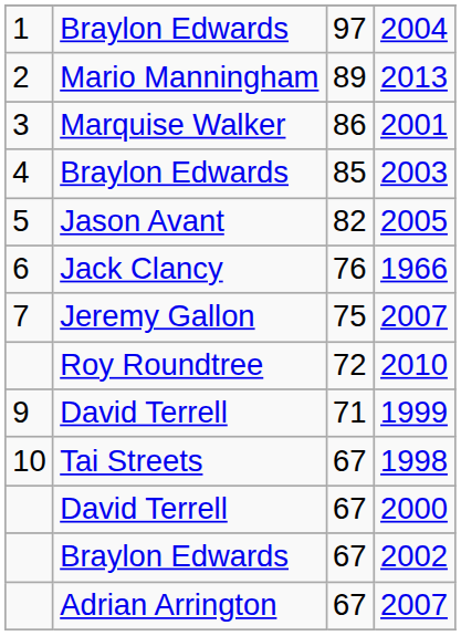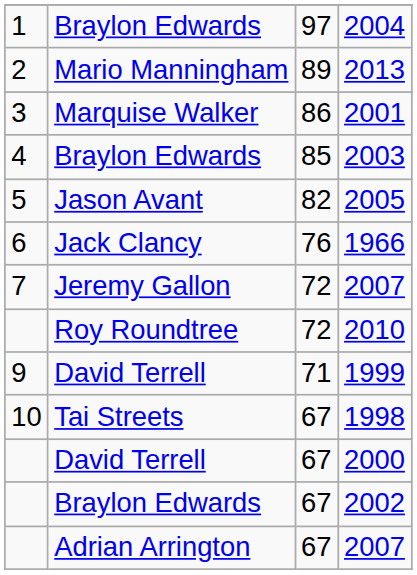 <table class="wikitable">
 <tr>
 </tr>
 <tr>
 <td>1</td>
 <td><a href='#'>Braylon Edwards</a></td>
 <td>97</td>
 <td><a href='#'>2004</a></td>
 </tr>
 <tr>
 <td>2</td>
 <td><a href='#'>Mario Manningham</a></td>
 <td>89</td>
 <td><a href='#'>2013</a></td>
 </tr>
 <tr>
 <td>3</td>
 <td><a href='#'>Marquise Walker</a></td>
 <td>86</td>
 <td><a href='#'>2001</a></td>
 </tr>
 <tr>
 <td>4</td>
 <td><a href='#'>Braylon Edwards</a></td>
 <td>85</td>
 <td><a href='#'>2003</a></td>
 </tr>
 <tr>
 <td>5</td>
 <td><a href='#'>Jason Avant</a></td>
 <td>82</td>
 <td><a href='#'>2005</a></td>
 </tr>
 <tr>
 <td>6</td>
 <td><a href='#'>Jack Clancy</a></td>
 <td>76</td>
 <td><a href='#'>1966</a></td>
 </tr>
 <tr>
 <td>7</td>
 <td><a href='#'>Jeremy Gallon</a></td>
-<td>75</td>
+<td>72</td>
 <td><a href='#'>2007</a></td>
 </tr>
 <tr>
 <td></td>
 <td><a href='#'>Roy Roundtree</a></td>
 <td>72</td>
 <td><a href='#'>2010</a></td>
 </tr>
 <tr>
 <td>9</td>
 <td><a href='#'>David Terrell</a></td>
 <td>71</td>
 <td><a href='#'>1999</a></td>
 </tr>
 <tr>
 <td>10</td>
 <td><a href='#'>Tai Streets</a></td>
 <td>67</td>
 <td><a href='#'>1998</a></td>
 </tr>
 <tr>
 <td></td>
 <td><a href='#'>David Terrell</a></td>
 <td>67</td>
 <td><a href='#'>2000</a></td>
 </tr>
 <tr>
 <td></td>
 <td><a href='#'>Braylon Edwards</a></td>
 <td>67</td>
 <td><a href='#'>2002</a></td>
 </tr>
 <tr>
 <td></td>
 <td><a href='#'>Adrian Arrington</a></td>
 <td>67</td>
 <td><a href='#'>2007</a></td>
 </tr>
 </table>
